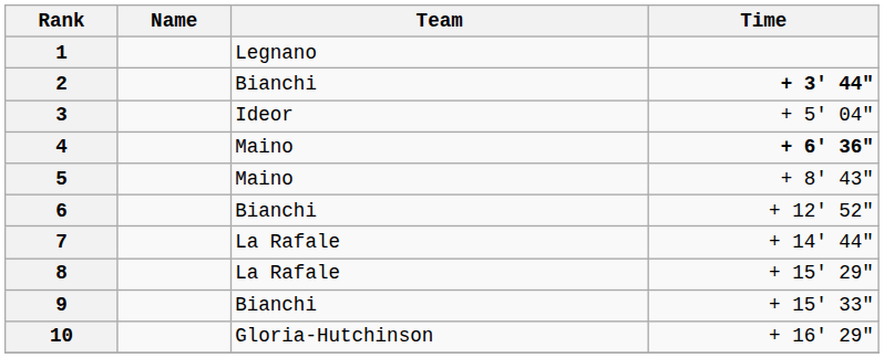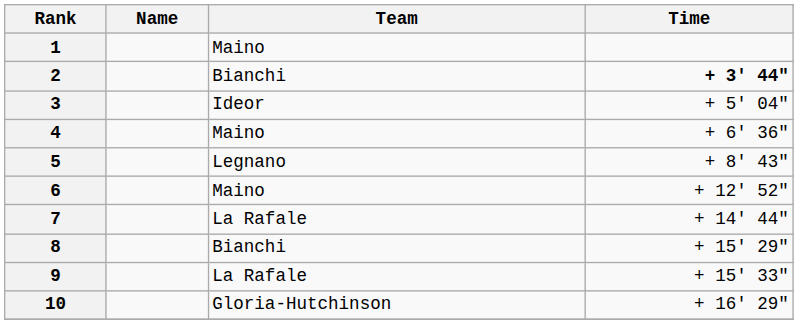 <table class="wikitable" style="width:45em;margin-bottom:0;">
 <tr>
 <th>Rank</th>
 <th>Name</th>
 <th>Team</th>
 <th>Time</th>
 </tr>
 <tr>
 <th style="text-align:center">1</th>
 <td></td>
-<td>Legnano</td>
+<td>Maino</td>
 <td align="right"></td>
 </tr>
 <tr>
 <th style="text-align:center">2</th>
 <td></td>
 <td>Bianchi</td>
 <td align="right"><strong>+ 3' 44"</strong></td>
 </tr>
 <tr>
 <th style="text-align:center">3</th>
 <td></td>
 <td>Ideor</td>
 <td align="right">+ 5' 04"</td>
 </tr>
 <tr>
 <th style="text-align:center">4</th>
 <td></td>
 <td>Maino</td>
-<td align="right"><strong>+ 6' 36"</strong></td>
+<td align="right">+ 6' 36"</td>
 </tr>
 <tr>
 <th style="text-align:center">5</th>
 <td></td>
-<td>Maino</td>
+<td>Legnano</td>
 <td align="right">+ 8' 43"</td>
 </tr>
 <tr>
 <th style="text-align:center">6</th>
 <td></td>
-<td>Bianchi</td>
+<td>Maino</td>
 <td align="right">+ 12' 52"</td>
 </tr>
 <tr>
 <th style="text-align:center">7</th>
 <td></td>
 <td>La Rafale</td>
 <td align="right">+ 14' 44"</td>
 </tr>
 <tr>
 <th style="text-align:center">8</th>
 <td></td>
-<td>La Rafale</td>
+<td>Bianchi</td>
 <td align="right">+ 15' 29"</td>
 </tr>
 <tr>
 <th style="text-align:center">9</th>
 <td></td>
-<td>Bianchi</td>
+<td>La Rafale</td>
 <td align="right">+ 15' 33"</td>
 </tr>
 <tr>
 <th style="text-align:center">10</th>
 <td></td>
 <td>Gloria-Hutchinson</td>
 <td align="right">+ 16' 29"</td>
 </tr>
 <tr>
 </tr>
 </table>
